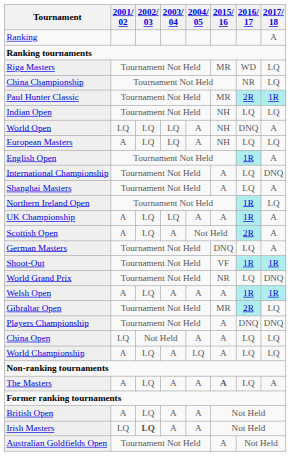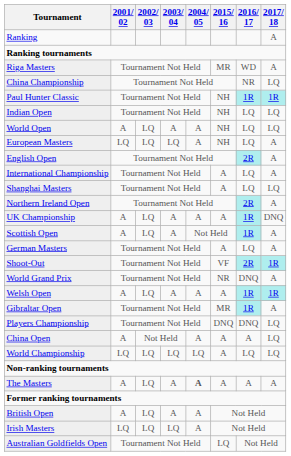 <table class="wikitable"  style="font-size:85%;">
 <tr>
 <th>Tournament</th>
 <th><a href='#'>2001/<br>02</a></th>
 <th><a href='#'>2002/<br>03</a></th>
 <th><a href='#'>2003/<br>04</a></th>
 <th><a href='#'>2004/<br>05</a></th>
 <th><a href='#'>2015/<br>16</a></th>
 <th><a href='#'>2016/<br>17</a></th>
 <th><a href='#'>2017/<br>18</a></th>
 </tr>
 <tr>
 <td><a href='#'>Ranking</a></td>
 <td style="text-align:center;"></td>
 <td style="text-align:center;"></td>
 <td style="text-align:center;"></td>
 <td style="text-align:center;"></td>
 <td style="text-align:center;"></td>
 <td style="text-align:center;"></td>
 <td style="text-align:center; color:#555555;">A</td>
 </tr>
 <tr>
 <td colspan="17"><strong>Ranking tournaments</strong></td>
 </tr>
 <tr>
 <td style="background:#EFEFEF;"><a href='#'>Riga Masters</a></td>
 <td colspan="4" style="text-align:center; color:#555555;">Tournament Not Held</td>
 <td align="center" style="color:#555555;">MR</td>
 <td align="center" style="color:#555555;">WD</td>
-<td style="text-align:center; color:#555555;">LQ</td>
+<td style="text-align:center; color:#555555;">A</td>
 </tr>
 <tr>
 <td style="background:#EFEFEF;"><a href='#'>China Championship</a></td>
 <td colspan="5" style="text-align:center; color:#555555;">Tournament Not Held</td>
 <td align="center" style="color:#555555;">NR</td>
 <td style="text-align:center; color:#555555;">LQ</td>
 </tr>
 <tr>
 <td style="background:#EFEFEF;"><a href='#'>Paul Hunter Classic</a></td>
 <td colspan="4" style="text-align:center; color:#555555;">Tournament Not Held</td>
-<td align="center" style="color:#555555;">MR</td>
-<td style="text-align:center; background:#afeeee;"><a href='#'>2R</a></td>
+<td style="text-align:center; color:#555555;">NH</td>
+<td style="text-align:center; background:#afeeee;"><a href='#'>1R</a></td>
 <td style="text-align:center; background:#afeeee;"><a href='#'>1R</a></td>
 </tr>
 <tr>
 <td style="background:#EFEFEF;"><a href='#'>Indian Open</a></td>
 <td colspan="4" style="text-align:center; color:#555555;">Tournament Not Held</td>
 <td style="text-align:center; color:#555555;">NH</td>
 <td style="text-align:center; color:#555555;">LQ</td>
 <td style="text-align:center; color:#555555;">LQ</td>
 </tr>
 <tr>
 <td style="background:#EFEFEF;"><a href='#'>World Open</a></td>
-<td style="text-align:center; color:#555555;">LQ</td>
-<td style="text-align:center; color:#555555;">LQ</td>
+<td style="text-align:center; color:#555555;">A</td>
 <td style="text-align:center; color:#555555;">LQ</td>
 <td style="text-align:center; color:#555555;">A</td>
-<td style="text-align:center; color:#555555;">NH</td>
-<td style="text-align:center; color:#555555;">DNQ</td>
-<td style="text-align:center; color:#555555;">A</td>
-</tr>
-<tr>
-<td style="background:#EFEFEF;"><a href='#'>European Masters</a></td>
-<td style="text-align:center; color:#555555;">A</td>
-<td style="text-align:center; color:#555555;">LQ</td>
-<td style="text-align:center; color:#555555;">LQ</td>
 <td style="text-align:center; color:#555555;">A</td>
 <td style="text-align:center; color:#555555;">NH</td>
 <td style="text-align:center; color:#555555;">LQ</td>
 <td style="text-align:center; color:#555555;">LQ</td>
 </tr>
 <tr>
+<td style="background:#EFEFEF;"><a href='#'>European Masters</a></td>
+<td style="text-align:center; color:#555555;">LQ</td>
+<td style="text-align:center; color:#555555;">LQ</td>
+<td style="text-align:center; color:#555555;">LQ</td>
+<td style="text-align:center; color:#555555;">A</td>
+<td style="text-align:center; color:#555555;">NH</td>
+<td style="text-align:center; color:#555555;">LQ</td>
+<td style="text-align:center; color:#555555;">A</td>
+</tr>
+<tr>
 <td style="background:#EFEFEF;"><a href='#'>English Open</a></td>
 <td colspan="5" style="text-align:center; color:#555555;">Tournament Not Held</td>
-<td style="text-align:center; background:#afeeee;"><a href='#'>1R</a></td>
+<td style="text-align:center; background:#afeeee;"><a href='#'>2R</a></td>
 <td style="text-align:center; color:#555555;">A</td>
 </tr>
 <tr>
 <td style="background:#EFEFEF;"><a href='#'>International Championship</a></td>
 <td colspan="4" style="text-align:center; color:#555555;">Tournament Not Held</td>
 <td style="text-align:center; color:#555555;">A</td>
 <td style="text-align:center; color:#555555;">LQ</td>
-<td style="text-align:center; color:#555555;">DNQ</td>
+<td style="text-align:center; color:#555555;">A</td>
 </tr>
 <tr>
 <td style="background:#EFEFEF;"><a href='#'>Shanghai Masters</a></td>
 <td colspan="4" style="text-align:center; color:#555555;">Tournament Not Held</td>
 <td style="text-align:center; color:#555555;">A</td>
 <td style="text-align:center; color:#555555;">LQ</td>
-<td style="text-align:center; color:#555555;">A</td>
+<td style="text-align:center; color:#555555;">LQ</td>
 </tr>
 <tr>
 <td style="background:#EFEFEF;"><a href='#'>Northern Ireland Open</a></td>
 <td colspan="5" style="text-align:center; color:#555555;">Tournament Not Held</td>
-<td style="text-align:center; background:#afeeee;"><a href='#'>1R</a></td>
-<td style="text-align:center; color:#555555;">LQ</td>
+<td style="text-align:center; background:#afeeee;"><a href='#'>2R</a></td>
+<td align="center" style="color:#555555;">A</td>
 </tr>
 <tr>
 <td style="background:#EFEFEF;"><a href='#'>UK Championship</a></td>
 <td style="text-align:center; color:#555555;">A</td>
 <td style="text-align:center; color:#555555;">LQ</td>
-<td style="text-align:center; color:#555555;">LQ</td>
+<td style="text-align:center; color:#555555;">A</td>
 <td style="text-align:center; color:#555555;">A</td>
 <td style="text-align:center; color:#555555;">A</td>
 <td style="text-align:center; background:#afeeee;"><a href='#'>1R</a></td>
-<td style="text-align:center; color:#555555;">A</td>
+<td style="text-align:center; color:#555555;">DNQ</td>
 </tr>
 <tr>
 <td style="background:#EFEFEF;"><a href='#'>Scottish Open</a></td>
 <td style="text-align:center; color:#555555;">A</td>
 <td style="text-align:center; color:#555555;">LQ</td>
 <td style="text-align:center; color:#555555;">A</td>
 <td colspan="2" style="text-align:center; color:#555555;">Not Held</td>
-<td style="text-align:center; background:#afeeee;"><a href='#'>2R</a></td>
+<td style="text-align:center; background:#afeeee;"><a href='#'>1R</a></td>
 <td style="text-align:center; color:#555555;">A</td>
 </tr>
 <tr>
 <td style="background:#EFEFEF;"><a href='#'>German Masters</a></td>
 <td colspan="4" style="text-align:center; color:#555555;">Tournament Not Held</td>
-<td style="text-align:center; color:#555555;">DNQ</td>
+<td style="text-align:center; color:#555555;">A</td>
 <td style="text-align:center; color:#555555;">LQ</td>
 <td style="text-align:center; color:#555555;">A</td>
 </tr>
 <tr>
 <td style="background:#EFEFEF;"><a href='#'>Shoot-Out</a></td>
 <td colspan="4" style="text-align:center; color:#555555;">Tournament Not Held</td>
 <td style="text-align:center; color:#555555;">VF</td>
-<td style="text-align:center; background:#afeeee;"><a href='#'>1R</a></td>
+<td style="text-align:center; background:#afeeee;"><a href='#'>2R</a></td>
 <td style="text-align:center; background:#afeeee;"><a href='#'>1R</a></td>
 </tr>
 <tr>
 <td style="background:#EFEFEF;"><a href='#'>World Grand Prix</a></td>
 <td colspan="4" style="text-align:center; color:#555555;">Tournament Not Held</td>
 <td style="text-align:center; color:#555555;">NR</td>
-<td style="text-align:center; color:#555555;">LQ</td>
 <td style="text-align:center; color:#555555;">DNQ</td>
+<td style="text-align:center; color:#555555;">A</td>
 </tr>
 <tr>
 <td style="background:#EFEFEF;"><a href='#'>Welsh Open</a></td>
 <td style="text-align:center; color:#555555;">A</td>
 <td style="text-align:center; color:#555555;">LQ</td>
 <td style="text-align:center; color:#555555;">A</td>
 <td style="text-align:center; color:#555555;">A</td>
 <td style="text-align:center; color:#555555;">A</td>
 <td style="text-align:center; background:#afeeee;"><a href='#'>1R</a></td>
 <td style="text-align:center; background:#afeeee;"><a href='#'>1R</a></td>
 </tr>
 <tr>
 <td style="background:#EFEFEF;"><a href='#'>Gibraltar Open</a></td>
 <td colspan="4" style="text-align:center; color:#555555;">Tournament Not Held</td>
 <td style="text-align:center; color:#555555;">MR</td>
-<td style="text-align:center; background:#afeeee;"><a href='#'>2R</a></td>
-<td style="text-align:center; color:#555555;">LQ</td>
+<td style="text-align:center; background:#afeeee;"><a href='#'>1R</a></td>
+<td style="text-align:center; color:#555555;">A</td>
 </tr>
 <tr>
 <td style="background:#EFEFEF;"><a href='#'>Players Championship</a></td>
 <td colspan="4" style="text-align:center; color:#555555;">Tournament Not Held</td>
-<td style="text-align:center; color:#555555;">A</td>
 <td style="text-align:center; color:#555555;">DNQ</td>
 <td style="text-align:center; color:#555555;">DNQ</td>
+<td style="text-align:center; color:#555555;">LQ</td>
 </tr>
 <tr>
 <td style="background:#EFEFEF;"><a href='#'>China Open</a></td>
-<td style="text-align:center; color:#555555;">LQ</td>
+<td style="text-align:center; color:#555555;">A</td>
 <td align="center" colspan="2" style="color:#555555;">Not Held</td>
 <td style="text-align:center; color:#555555;">A</td>
 <td style="text-align:center; color:#555555;">A</td>
-<td style="text-align:center; color:#555555;">LQ</td>
+<td style="text-align:center; color:#555555;">A</td>
 <td style="text-align:center; color:#555555;">LQ</td>
 </tr>
 <tr>
 <td style="background:#EFEFEF;"><a href='#'>World Championship</a></td>
-<td style="text-align:center; color:#555555;">A</td>
 <td style="text-align:center; color:#555555;">LQ</td>
-<td style="text-align:center; color:#555555;">A</td>
+<td style="text-align:center; color:#555555;">LQ</td>
+<td style="text-align:center; color:#555555;">LQ</td>
 <td style="text-align:center; color:#555555;">LQ</td>
 <td style="text-align:center; color:#555555;">A</td>
 <td style="text-align:center; color:#555555;">LQ</td>
 <td style="text-align:center; color:#555555;">LQ</td>
 </tr>
 <tr>
 <td colspan="17"><strong>Non-ranking tournaments</strong></td>
 </tr>
 <tr>
 <td style="background:#EFEFEF;"><a href='#'>The Masters</a></td>
 <td style="text-align:center; color:#555555;">A</td>
 <td style="text-align:center; color:#555555;">LQ</td>
 <td style="text-align:center; color:#555555;">A</td>
+<td style="text-align:center; color:#555555;"><strong>A</strong></td>
 <td style="text-align:center; color:#555555;">A</td>
-<td style="text-align:center; color:#555555;"><strong>A</strong></td>
-<td style="text-align:center; color:#555555;">LQ</td>
+<td style="text-align:center; color:#555555;">A</td>
 <td style="text-align:center; color:#555555;">A</td>
 </tr>
 <tr>
 <td colspan="17"><strong>Former ranking tournaments</strong></td>
 </tr>
 <tr>
 <td style="background:#EFEFEF;"><a href='#'>British Open</a></td>
 <td style="text-align:center; color:#555555;">A</td>
 <td style="text-align:center; color:#555555;">LQ</td>
 <td style="text-align:center; color:#555555;">A</td>
 <td style="text-align:center; color:#555555;">A</td>
 <td colspan="3" style="text-align:center; color:#555555;">Not Held</td>
 </tr>
 <tr>
 <td style="background:#EFEFEF;"><a href='#'>Irish Masters</a></td>
 <td style="text-align:center; color:#555555;">LQ</td>
-<td style="text-align:center; color:#555555;"><strong>LQ</strong></td>
-<td style="text-align:center; color:#555555;">A</td>
+<td style="text-align:center; color:#555555;">LQ</td>
+<td style="text-align:center; color:#555555;">LQ</td>
 <td style="text-align:center; color:#555555;">A</td>
 <td colspan="3" style="text-align:center; color:#555555;">Not Held</td>
 </tr>
 <tr>
 <td style="background:#EFEFEF;"><a href='#'>Australian Goldfields Open</a></td>
 <td colspan="4" style="text-align:center; color:#555555;">Tournament Not Held</td>
-<td style="text-align:center; color:#555555;">A</td>
+<td style="text-align:center; color:#555555;">LQ</td>
 <td colspan="2" style="text-align:center; color:#555555;">Not Held</td>
 </tr>
 </table>
